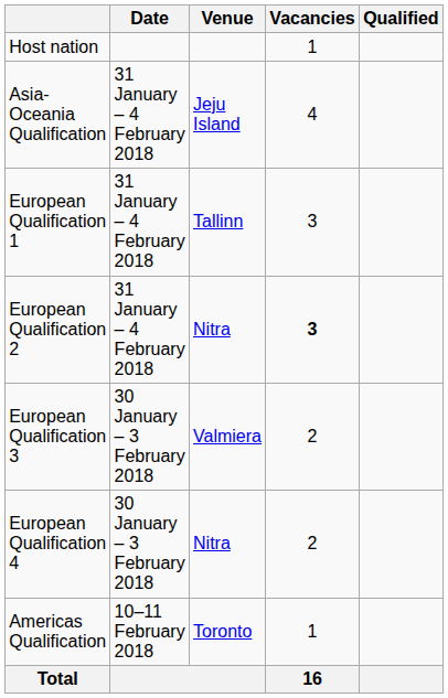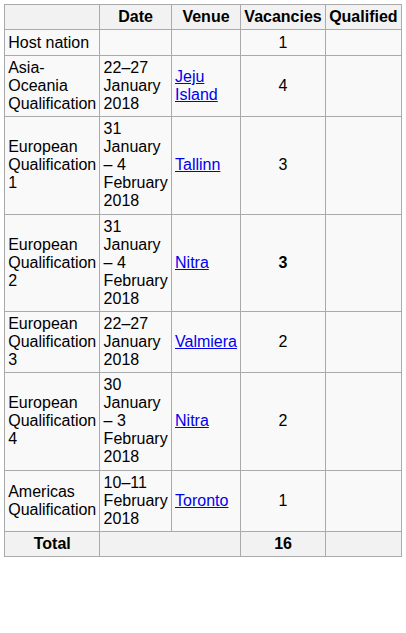 <table class="wikitable" width="60%">
 <tr>
 <th></th>
 <th>Date</th>
 <th>Venue</th>
 <th>Vacancies</th>
 <th>Qualified</th>
 </tr>
 <tr>
 <td>Host nation</td>
 <td></td>
 <td></td>
 <td align="center">1</td>
 <td></td>
 </tr>
 <tr>
 <td>Asia-Oceania Qualification</td>
-<td>31 January – 4 February 2018</td>
+<td>22–27 January 2018</td>
 <td> <a href='#'>Jeju Island</a></td>
 <td align="center">4</td>
 <td><br><br><br></td>
 </tr>
 <tr>
 <td>European Qualification 1</td>
 <td>31 January – 4 February 2018</td>
 <td> <a href='#'>Tallinn</a></td>
 <td align="center">3</td>
 <td><br><br></td>
 </tr>
 <tr>
 <td>European Qualification 2</td>
 <td>31 January – 4 February 2018</td>
 <td> <a href='#'>Nitra</a></td>
 <td align="center"><strong>3</strong></td>
 <td><br><br></td>
 </tr>
 <tr>
 <td>European Qualification 3</td>
-<td>30 January – 3 February 2018</td>
+<td>22–27 January 2018</td>
 <td> <a href='#'>Valmiera</a></td>
 <td align="center">2</td>
 <td><br></td>
 </tr>
 <tr>
 <td>European Qualification 4</td>
 <td>30 January – 3 February 2018</td>
 <td> <a href='#'>Nitra</a></td>
 <td align="center">2</td>
 <td><br></td>
 </tr>
 <tr>
 <td>Americas Qualification</td>
 <td>10–11 February 2018</td>
 <td> <a href='#'>Toronto</a></td>
 <td align="center">1</td>
 <td></td>
 </tr>
 <tr>
 <th>Total</th>
 <th colspan="2"></th>
 <th>16</th>
 <th></th>
 </tr>
 </table>
